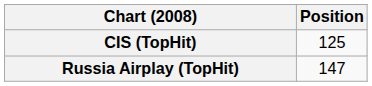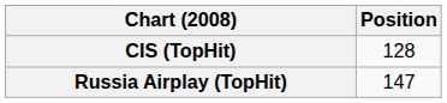 <table class="wikitable plainrowheaders" style="text-align:center">
 <tr>
 <th scope="col" style="width:17.6em;">Chart (2008)</th>
 <th scope="col">Position</th>
 </tr>
 <tr>
 <th scope="row">CIS (TopHit)</th>
-<td>125</td>
+<td>128</td>
 </tr>
 <tr>
 <th scope="row">Russia Airplay (TopHit)</th>
 <td>147</td>
 </tr>
 </table>
